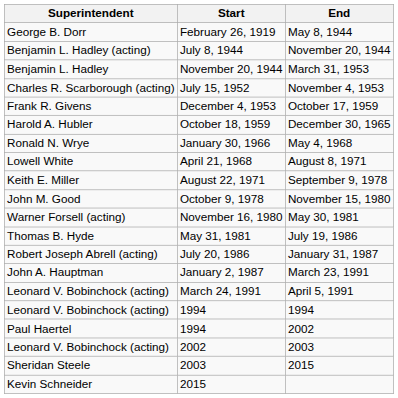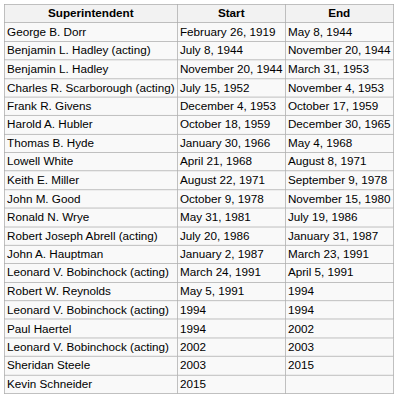 <table class="wikitable">
 <tr>
 <th>Superintendent</th>
 <th>Start</th>
 <th>End</th>
 </tr>
 <tr>
 <td>George B. Dorr</td>
 <td>February 26, 1919</td>
 <td>May 8, 1944</td>
 </tr>
 <tr>
 <td>Benjamin L. Hadley (acting)</td>
 <td>July 8, 1944</td>
 <td>November 20, 1944</td>
 </tr>
 <tr>
 <td>Benjamin L. Hadley</td>
 <td>November 20, 1944</td>
 <td>March 31, 1953</td>
 </tr>
 <tr>
 <td>Charles R. Scarborough (acting)</td>
 <td>July 15, 1952</td>
 <td>November 4, 1953</td>
 </tr>
 <tr>
 <td>Frank R. Givens</td>
 <td>December 4, 1953</td>
 <td>October 17, 1959</td>
 </tr>
 <tr>
 <td>Harold A. Hubler</td>
 <td>October 18, 1959</td>
 <td>December 30, 1965</td>
 </tr>
 <tr>
-<td>Ronald N. Wrye</td>
+<td>Thomas B. Hyde</td>
 <td>January 30, 1966</td>
 <td>May 4, 1968</td>
 </tr>
 <tr>
 <td>Lowell White</td>
 <td>April 21, 1968</td>
 <td>August 8, 1971</td>
 </tr>
 <tr>
 <td>Keith E. Miller</td>
 <td>August 22, 1971</td>
 <td>September 9, 1978</td>
 </tr>
 <tr>
 <td>John M. Good</td>
 <td>October 9, 1978</td>
 <td>November 15, 1980</td>
 </tr>
 <tr>
-<td>Warner Forsell (acting)</td>
-<td>November 16, 1980</td>
-<td>May 30, 1981</td>
-</tr>
-<tr>
-<td>Thomas B. Hyde</td>
+<td>Ronald N. Wrye</td>
 <td>May 31, 1981</td>
 <td>July 19, 1986</td>
 </tr>
 <tr>
 <td>Robert Joseph Abrell (acting)</td>
 <td>July 20, 1986</td>
 <td>January 31, 1987</td>
 </tr>
 <tr>
 <td>John A. Hauptman</td>
 <td>January 2, 1987</td>
 <td>March 23, 1991</td>
 </tr>
 <tr>
 <td>Leonard V. Bobinchock (acting)</td>
 <td>March 24, 1991</td>
 <td>April 5, 1991</td>
+</tr>
+<tr>
+<td>Robert W. Reynolds</td>
+<td>May 5, 1991</td>
+<td>1994</td>
 </tr>
 <tr>
 <td>Leonard V. Bobinchock (acting)</td>
 <td>1994</td>
 <td>1994</td>
 </tr>
 <tr>
 <td>Paul Haertel</td>
 <td>1994</td>
 <td>2002</td>
 </tr>
 <tr>
 <td>Leonard V. Bobinchock (acting)</td>
 <td>2002</td>
 <td>2003</td>
 </tr>
 <tr>
 <td>Sheridan Steele</td>
 <td>2003</td>
 <td>2015</td>
 </tr>
 <tr>
 <td>Kevin Schneider</td>
 <td>2015</td>
 <td></td>
 </tr>
 </table>
